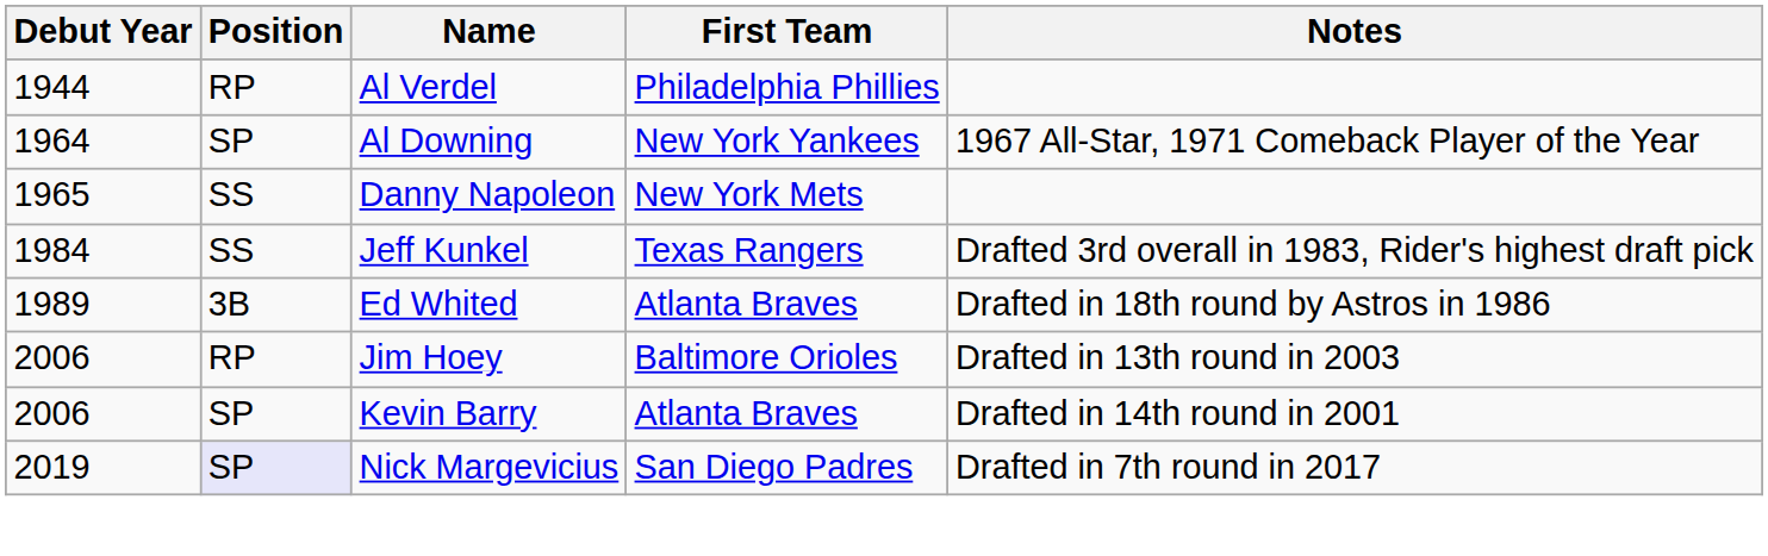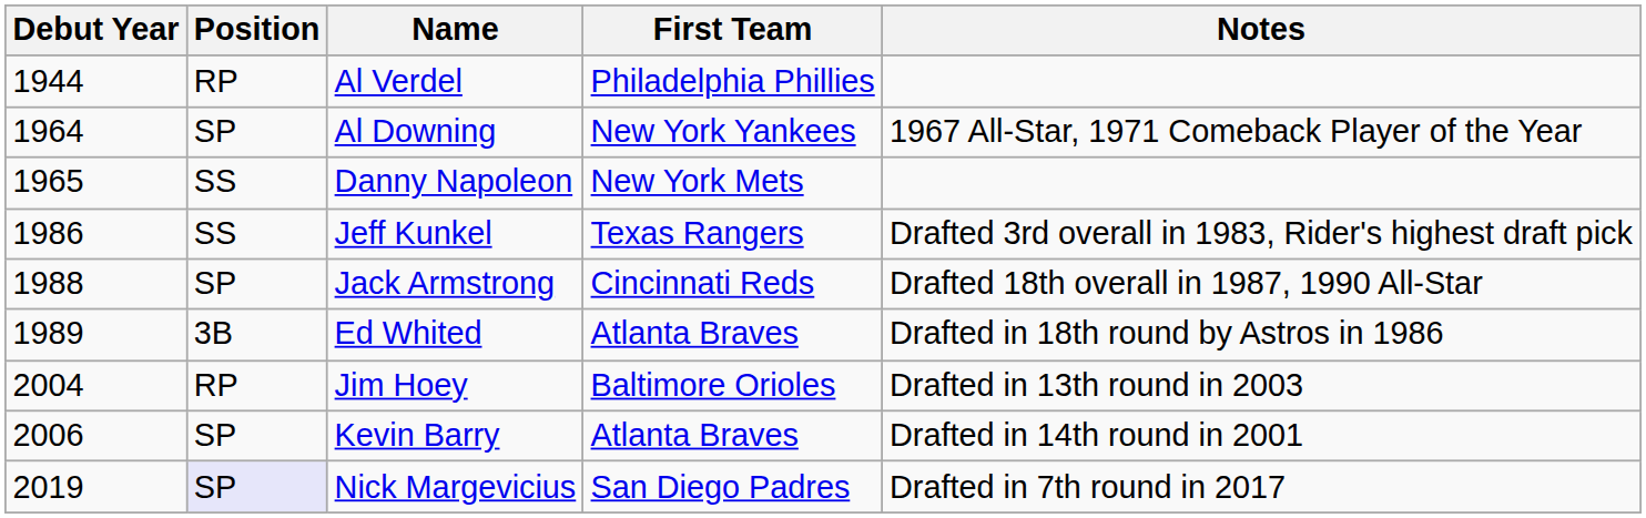 <table class="wikitable">
 <tr>
 <th>Debut Year</th>
 <th>Position</th>
 <th>Name</th>
 <th>First Team</th>
 <th>Notes</th>
 </tr>
 <tr>
 <td>1944</td>
 <td>RP</td>
 <td><a href='#'>Al Verdel</a></td>
 <td><a href='#'>Philadelphia Phillies</a></td>
 <td></td>
 </tr>
 <tr>
 <td>1964</td>
 <td>SP</td>
 <td><a href='#'>Al Downing</a></td>
 <td><a href='#'>New York Yankees</a></td>
 <td>1967 All-Star, 1971 Comeback Player of the Year</td>
 </tr>
 <tr>
 <td>1965</td>
 <td>SS</td>
 <td><a href='#'>Danny Napoleon</a></td>
 <td><a href='#'>New York Mets</a></td>
 <td></td>
 </tr>
 <tr>
-<td>1984</td>
+<td>1986</td>
 <td>SS</td>
 <td><a href='#'>Jeff Kunkel</a></td>
 <td><a href='#'>Texas Rangers</a></td>
 <td>Drafted 3rd overall in 1983, Rider's highest draft pick</td>
+</tr>
+<tr>
+<td>1988</td>
+<td>SP</td>
+<td><a href='#'>Jack Armstrong</a></td>
+<td><a href='#'>Cincinnati Reds</a></td>
+<td>Drafted 18th overall in 1987, 1990 All-Star</td>
 </tr>
 <tr>
 <td>1989</td>
 <td>3B</td>
 <td><a href='#'>Ed Whited</a></td>
 <td><a href='#'>Atlanta Braves</a></td>
 <td>Drafted in 18th round by Astros in 1986</td>
 </tr>
 <tr>
-<td>2006</td>
+<td>2004</td>
 <td>RP</td>
 <td><a href='#'>Jim Hoey</a></td>
 <td><a href='#'>Baltimore Orioles</a></td>
 <td>Drafted in 13th round in 2003</td>
 </tr>
 <tr>
 <td>2006</td>
 <td>SP</td>
 <td><a href='#'>Kevin Barry</a></td>
 <td><a href='#'>Atlanta Braves</a></td>
 <td>Drafted in 14th round in 2001</td>
 </tr>
 <tr>
 <td>2019</td>
 <td style="background: lavender;">SP</td>
 <td><a href='#'>Nick Margevicius</a></td>
 <td><a href='#'>San Diego Padres</a></td>
 <td>Drafted in 7th round in 2017</td>
 </tr>
 </table>
